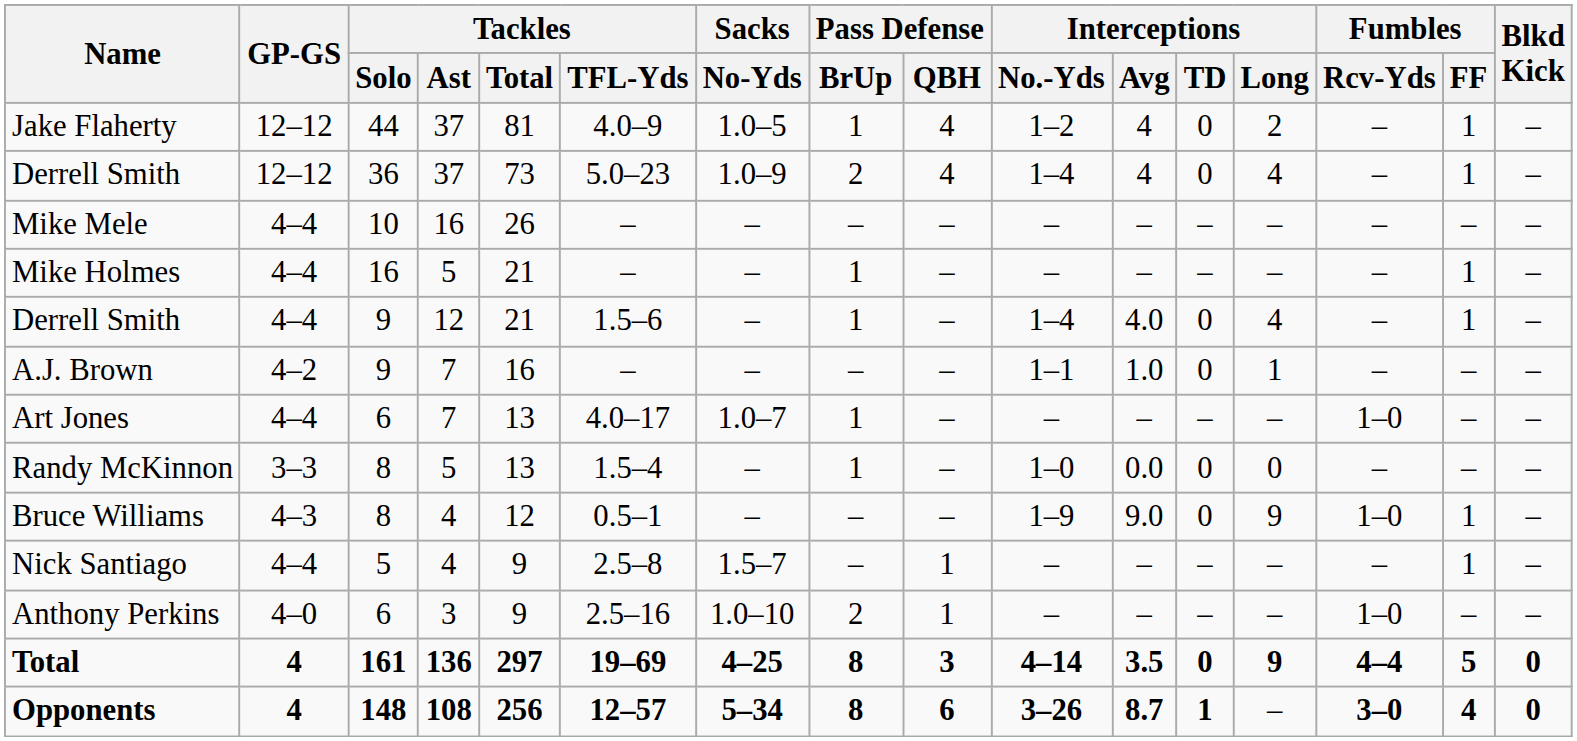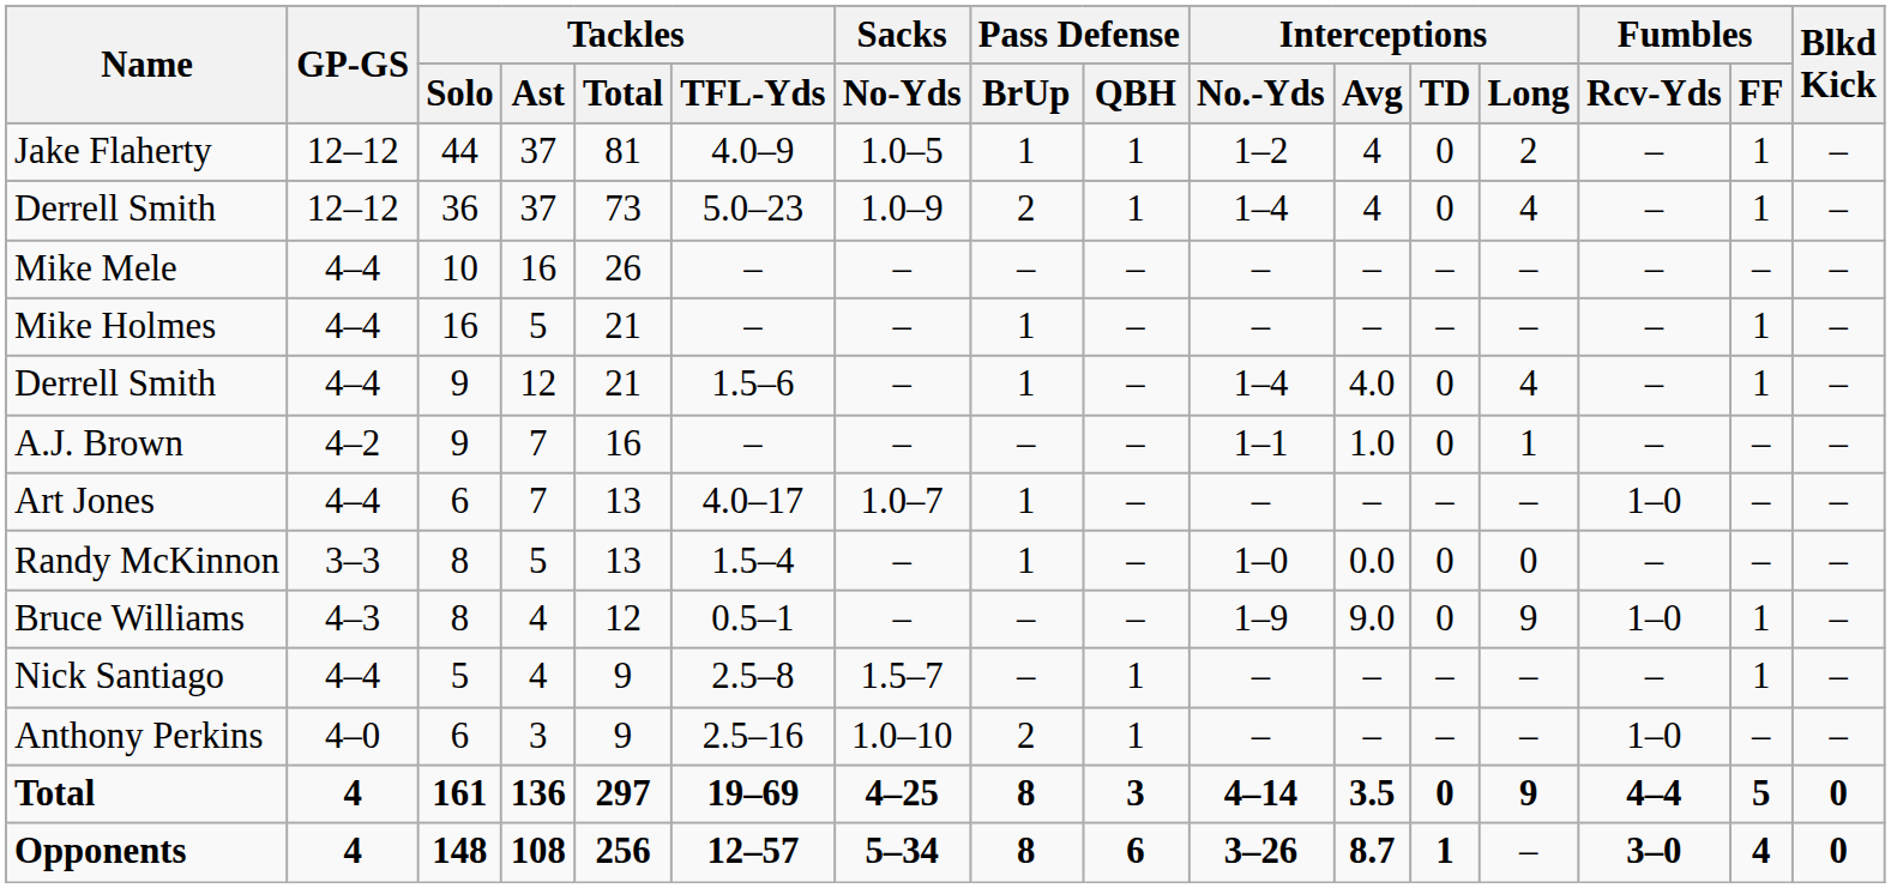 <table class="wikitable" style="white-space:nowrap;">
 <tr>
 <th rowspan="2">Name</th>
 <th rowspan="2">GP-GS</th>
 <th colspan="4">Tackles</th>
 <th>Sacks</th>
 <th colspan="2">Pass Defense</th>
 <th colspan="4">Interceptions</th>
 <th colspan="2">Fumbles</th>
 <th rowspan="2">Blkd<br>Kick</th>
 </tr>
 <tr>
 <th>Solo</th>
 <th>Ast</th>
 <th>Total</th>
 <th>TFL-Yds</th>
 <th>No-Yds</th>
 <th>BrUp</th>
 <th>QBH</th>
 <th>No.-Yds</th>
 <th>Avg</th>
 <th>TD</th>
 <th>Long</th>
 <th>Rcv-Yds</th>
 <th>FF</th>
 </tr>
 <tr>
 <td>Jake Flaherty</td>
 <td align="center">12–12</td>
 <td align="center">44</td>
 <td align="center">37</td>
 <td align="center">81</td>
 <td align="center">4.0–9</td>
 <td align="center">1.0–5</td>
 <td align="center">1</td>
-<td align="center">4</td>
+<td align="center">1</td>
 <td align="center">1–2</td>
 <td align="center">4</td>
 <td align="center">0</td>
 <td align="center">2</td>
 <td align="center">–</td>
 <td align="center">1</td>
 <td align="center">–</td>
 </tr>
 <tr>
 <td>Derrell Smith</td>
 <td align="center">12–12</td>
 <td align="center">36</td>
 <td align="center">37</td>
 <td align="center">73</td>
 <td align="center">5.0–23</td>
 <td align="center">1.0–9</td>
 <td align="center">2</td>
-<td align="center">4</td>
+<td align="center">1</td>
 <td align="center">1–4</td>
 <td align="center">4</td>
 <td align="center">0</td>
 <td align="center">4</td>
 <td align="center">–</td>
 <td align="center">1</td>
 <td align="center">–</td>
 </tr>
 <tr>
 <td>Mike Mele</td>
 <td align="center">4–4</td>
 <td align="center">10</td>
 <td align="center">16</td>
 <td align="center">26</td>
 <td align="center">–</td>
 <td align="center">–</td>
 <td align="center">–</td>
 <td align="center">–</td>
 <td align="center">–</td>
 <td align="center">–</td>
 <td align="center">–</td>
 <td align="center">–</td>
 <td align="center">–</td>
 <td align="center">–</td>
 <td align="center">–</td>
 </tr>
 <tr>
 <td>Mike Holmes</td>
 <td align="center">4–4</td>
 <td align="center">16</td>
 <td align="center">5</td>
 <td align="center">21</td>
 <td align="center">–</td>
 <td align="center">–</td>
 <td align="center">1</td>
 <td align="center">–</td>
 <td align="center">–</td>
 <td align="center">–</td>
 <td align="center">–</td>
 <td align="center">–</td>
 <td align="center">–</td>
 <td align="center">1</td>
 <td align="center">–</td>
 </tr>
 <tr>
 <td>Derrell Smith</td>
 <td align="center">4–4</td>
 <td align="center">9</td>
 <td align="center">12</td>
 <td align="center">21</td>
 <td align="center">1.5–6</td>
 <td align="center">–</td>
 <td align="center">1</td>
 <td align="center">–</td>
 <td align="center">1–4</td>
 <td align="center">4.0</td>
 <td align="center">0</td>
 <td align="center">4</td>
 <td align="center">–</td>
 <td align="center">1</td>
 <td align="center">–</td>
 </tr>
 <tr>
 <td>A.J. Brown</td>
 <td align="center">4–2</td>
 <td align="center">9</td>
 <td align="center">7</td>
 <td align="center">16</td>
 <td align="center">–</td>
 <td align="center">–</td>
 <td align="center">–</td>
 <td align="center">–</td>
 <td align="center">1–1</td>
 <td align="center">1.0</td>
 <td align="center">0</td>
 <td align="center">1</td>
 <td align="center">–</td>
 <td align="center">–</td>
 <td align="center">–</td>
 </tr>
 <tr>
 <td>Art Jones</td>
 <td align="center">4–4</td>
 <td align="center">6</td>
 <td align="center">7</td>
 <td align="center">13</td>
 <td align="center">4.0–17</td>
 <td align="center">1.0–7</td>
 <td align="center">1</td>
 <td align="center">–</td>
 <td align="center">–</td>
 <td align="center">–</td>
 <td align="center">–</td>
 <td align="center">–</td>
 <td align="center">1–0</td>
 <td align="center">–</td>
 <td align="center">–</td>
 </tr>
 <tr>
 <td>Randy McKinnon</td>
 <td align="center">3–3</td>
 <td align="center">8</td>
 <td align="center">5</td>
 <td align="center">13</td>
 <td align="center">1.5–4</td>
 <td align="center">–</td>
 <td align="center">1</td>
 <td align="center">–</td>
 <td align="center">1–0</td>
 <td align="center">0.0</td>
 <td align="center">0</td>
 <td align="center">0</td>
 <td align="center">–</td>
 <td align="center">–</td>
 <td align="center">–</td>
 </tr>
 <tr>
 <td>Bruce Williams</td>
 <td align="center">4–3</td>
 <td align="center">8</td>
 <td align="center">4</td>
 <td align="center">12</td>
 <td align="center">0.5–1</td>
 <td align="center">–</td>
 <td align="center">–</td>
 <td align="center">–</td>
 <td align="center">1–9</td>
 <td align="center">9.0</td>
 <td align="center">0</td>
 <td align="center">9</td>
 <td align="center">1–0</td>
 <td align="center">1</td>
 <td align="center">–</td>
 </tr>
 <tr>
 <td>Nick Santiago</td>
 <td align="center">4–4</td>
 <td align="center">5</td>
 <td align="center">4</td>
 <td align="center">9</td>
 <td align="center">2.5–8</td>
 <td align="center">1.5–7</td>
 <td align="center">–</td>
 <td align="center">1</td>
 <td align="center">–</td>
 <td align="center">–</td>
 <td align="center">–</td>
 <td align="center">–</td>
 <td align="center">–</td>
 <td align="center">1</td>
 <td align="center">–</td>
 </tr>
 <tr>
 <td>Anthony Perkins</td>
 <td align="center">4–0</td>
 <td align="center">6</td>
 <td align="center">3</td>
 <td align="center">9</td>
 <td align="center">2.5–16</td>
 <td align="center">1.0–10</td>
 <td align="center">2</td>
 <td align="center">1</td>
 <td align="center">–</td>
 <td align="center">–</td>
 <td align="center">–</td>
 <td align="center">–</td>
 <td align="center">1–0</td>
 <td align="center">–</td>
 <td align="center">–</td>
 </tr>
 <tr>
 <td><strong>Total</strong></td>
 <td align="center"><strong>4</strong></td>
 <td align="center"><strong>161</strong></td>
 <td align="center"><strong>136</strong></td>
 <td align="center"><strong>297</strong></td>
 <td align="center"><strong>19–69</strong></td>
 <td align="center"><strong>4–25</strong></td>
 <td align="center"><strong>8</strong></td>
 <td align="center"><strong>3</strong></td>
 <td align="center"><strong>4–14</strong></td>
 <td align="center"><strong>3.5</strong></td>
 <td align="center"><strong>0</strong></td>
 <td align="center"><strong>9</strong></td>
 <td align="center"><strong>4–4</strong></td>
 <td align="center"><strong>5</strong></td>
 <td align="center"><strong>0</strong></td>
 </tr>
 <tr>
 <td><strong>Opponents</strong></td>
 <td align="center"><strong>4</strong></td>
 <td align="center"><strong>148</strong></td>
 <td align="center"><strong>108</strong></td>
 <td align="center"><strong>256</strong></td>
 <td align="center"><strong>12–57</strong></td>
 <td align="center"><strong>5–34</strong></td>
 <td align="center"><strong>8</strong></td>
 <td align="center"><strong>6</strong></td>
 <td align="center"><strong>3–26</strong></td>
 <td align="center"><strong>8.7</strong></td>
 <td align="center"><strong>1</strong></td>
 <td align="center">–</td>
 <td align="center"><strong>3–0</strong></td>
 <td align="center"><strong>4</strong></td>
 <td align="center"><strong>0</strong></td>
 </tr>
 </table>
